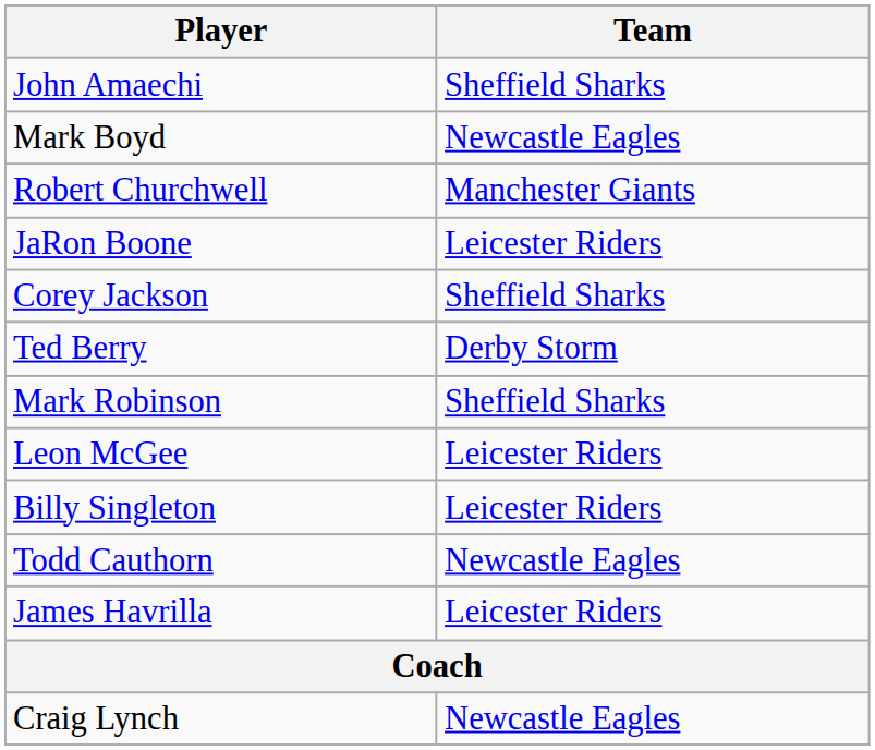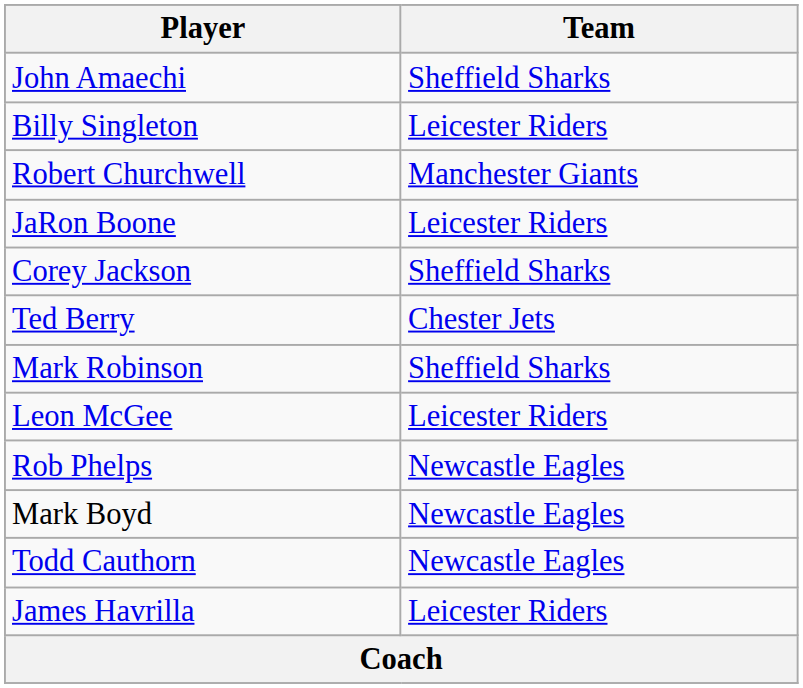 <table class="wikitable">
 <tr>
 <th style="width:200px;">Player</th>
 <th width=200>Team</th>
 </tr>
 <tr>
 <td> <a href='#'>John Amaechi</a></td>
 <td><a href='#'>Sheffield Sharks</a></td>
 </tr>
 <tr>
-<td> Mark Boyd</td>
-<td><a href='#'>Newcastle Eagles</a></td>
+<td> <a href='#'>Billy Singleton</a></td>
+<td><a href='#'>Leicester Riders</a></td>
 </tr>
 <tr>
 <td> <a href='#'>Robert Churchwell</a></td>
 <td><a href='#'>Manchester Giants</a></td>
 </tr>
 <tr>
 <td> <a href='#'>JaRon Boone</a></td>
 <td><a href='#'>Leicester Riders</a></td>
 </tr>
 <tr>
 <td> <a href='#'>Corey Jackson</a></td>
 <td><a href='#'>Sheffield Sharks</a></td>
 </tr>
 <tr>
 <td> <a href='#'>Ted Berry</a></td>
-<td><a href='#'>Derby Storm</a></td>
+<td><a href='#'>Chester Jets</a></td>
 </tr>
 <tr>
 <td> <a href='#'>Mark Robinson</a></td>
 <td><a href='#'>Sheffield Sharks</a></td>
 </tr>
 <tr>
 <td> <a href='#'>Leon McGee</a></td>
 <td><a href='#'>Leicester Riders</a></td>
 </tr>
 <tr>
-<td> <a href='#'>Billy Singleton</a></td>
-<td><a href='#'>Leicester Riders</a></td>
+<td> <a href='#'>Rob Phelps</a></td>
+<td><a href='#'>Newcastle Eagles</a></td>
+</tr>
+<tr>
+<td> Mark Boyd</td>
+<td><a href='#'>Newcastle Eagles</a></td>
 </tr>
 <tr>
 <td> <a href='#'>Todd Cauthorn</a></td>
 <td><a href='#'>Newcastle Eagles</a></td>
 </tr>
 <tr>
 <td>  <a href='#'>James Havrilla</a></td>
 <td><a href='#'>Leicester Riders</a></td>
 </tr>
 <tr>
 <th colspan="2">Coach</th>
 </tr>
-<tr>
-<td> Craig Lynch</td>
-<td><a href='#'>Newcastle Eagles</a></td>
-</tr>
 </table>
